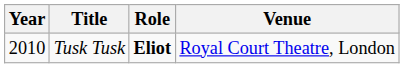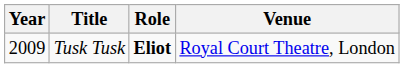 <table class="wikitable sortable">
 <tr>
 <th>Year</th>
 <th>Title</th>
 <th>Role</th>
 <th>Venue</th>
 </tr>
 <tr>
-<td>2010</td>
+<td>2009</td>
 <td><em>Tusk Tusk</em></td>
 <td><strong>Eliot</strong></td>
 <td><a href='#'>Royal Court Theatre</a>, London</td>
 </tr>
 </table>
